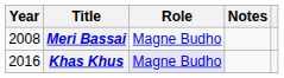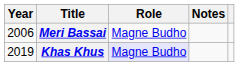 <table class="wikitable plainrowheaders sortable" style="margin-right: 0;">
 <tr>
 <th>Year</th>
 <th>Title</th>
 <th>Role</th>
 <th>Notes</th>
 <th class="unsortable"></th>
 </tr>
 <tr>
-<td>2008</td>
+<td>2006</td>
 <th scope="row"><em><a href='#'>Meri Bassai</a></em></th>
 <td><a href='#'>Magne Budho</a></td>
 <td></td>
 <td style="text-align:center;"></td>
 </tr>
 <tr>
-<td>2016</td>
+<td>2019</td>
 <th scope="row"><em><a href='#'>Khas Khus</a></em></th>
 <td style="background: lavender;"><a href='#'>Magne Budho</a></td>
 <td></td>
 <td style="text-align:center;"></td>
 </tr>
 </table>
